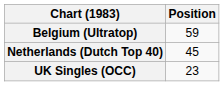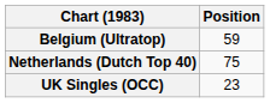 <table class="wikitable sortable plainrowheaders" style="text-align:center">
 <tr>
 <th>Chart (1983)</th>
 <th>Position</th>
 </tr>
 <tr>
 <th scope="row">Belgium (Ultratop)</th>
 <td>59</td>
 </tr>
 <tr>
 <th scope="row">Netherlands (Dutch Top 40)</th>
-<td>45</td>
+<td>75</td>
 </tr>
 <tr>
 <th scope="row">UK Singles (OCC)</th>
 <td>23</td>
 </tr>
 </table>
